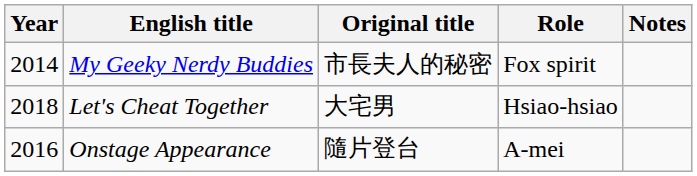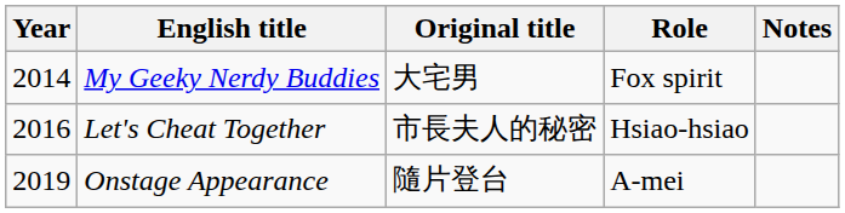 <table class="wikitable sortable">
 <tr>
 <th>Year</th>
 <th>English title</th>
 <th>Original title</th>
 <th>Role</th>
 <th class="unsortable">Notes</th>
 </tr>
 <tr>
 <td>2014</td>
 <td><em><a href='#'>My Geeky Nerdy Buddies</a></em></td>
-<td>市長夫人的秘密</td>
+<td>大宅男</td>
 <td>Fox spirit</td>
 <td></td>
 </tr>
 <tr>
-<td>2018</td>
+<td>2016</td>
 <td><em>Let's Cheat Together</em></td>
-<td>大宅男</td>
+<td>市長夫人的秘密</td>
 <td>Hsiao-hsiao</td>
 <td></td>
 </tr>
 <tr>
-<td>2016</td>
+<td>2019</td>
 <td><em>Onstage Appearance</em></td>
 <td>隨片登台</td>
 <td>A-mei</td>
 </tr>
 </table>
